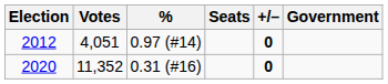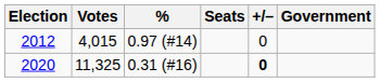 <table class=wikitable style=text-align:center>
 <tr>
 <th>Election</th>
 <th>Votes</th>
 <th>%</th>
 <th>Seats</th>
 <th>+/–</th>
 <th>Government</th>
 </tr>
 <tr>
 <td><a href='#'>2012</a></td>
-<td>4,051</td>
+<td>4,015</td>
 <td>0.97 (#14)</td>
 <td></td>
-<td><strong> 0</strong></td>
+<td> 0</td>
 <td></td>
 </tr>
 <tr>
 <td><a href='#'>2020</a></td>
-<td>11,352</td>
+<td>11,325</td>
 <td>0.31 (#16)</td>
 <td></td>
 <td><strong> 0</strong></td>
 <td></td>
 </tr>
 </table>
